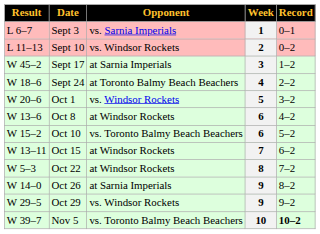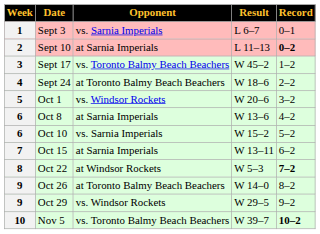 <table class="wikitable sortable">
 <tr>
-<th style="background:black;color:#FFC12D;">Result</th>
+<th style="background:black;color:#FFC12D;">Week</th>
 <th style="background:black;color:#FFC12D;">Date</th>
 <th style="background:black;color:#FFC12D;">Opponent</th>
-<th style="background:black;color:#FFC12D;">Week</th>
+<th style="background:black;color:#FFC12D;">Result</th>
 <th style="background:black;color:#FFC12D;">Record</th>
 </tr>
 <tr style="background:#ffbbbb">
-<td>L 6–7</td>
+<th>1</th>
 <td>Sept 3</td>
 <td>vs. <a href='#'>Sarnia Imperials</a></td>
-<th>1</th>
+<td>L 6–7</td>
 <td>0–1</td>
 </tr>
 <tr style="background:#ffbbbb">
+<th>2</th>
+<td>Sept 10</td>
+<td>at Sarnia Imperials</td>
 <td>L 11–13</td>
-<td>Sept 10</td>
-<td>vs. Windsor Rockets</td>
-<th>2</th>
-<td>0–2</td>
+<td><strong>0–2</strong></td>
 </tr>
 <tr style="background:#ddffdd">
+<th>3</th>
+<td>Sept 17</td>
+<td>vs. <a href='#'>Toronto Balmy Beach Beachers</a></td>
 <td>W 45–2</td>
-<td>Sept 17</td>
-<td>at Sarnia Imperials</td>
-<th>3</th>
 <td>1–2</td>
 </tr>
 <tr style="background:#ddffdd">
-<td>W 18–6</td>
+<th>4</th>
 <td>Sept 24</td>
 <td>at Toronto Balmy Beach Beachers</td>
-<th>4</th>
+<td>W 18–6</td>
 <td>2–2</td>
 </tr>
 <tr style="background:#ddffdd">
-<td>W 20–6</td>
+<th>5</th>
 <td>Oct 1</td>
 <td>vs. <a href='#'>Windsor Rockets</a></td>
-<th>5</th>
+<td>W 20–6</td>
 <td>3–2</td>
 </tr>
 <tr style="background:#ddffdd">
+<th>6</th>
+<td>Oct 8</td>
+<td>at Sarnia Imperials</td>
 <td>W 13–6</td>
-<td>Oct 8</td>
-<td>at Windsor Rockets</td>
-<th>6</th>
 <td>4–2</td>
 </tr>
 <tr style="background:#ddffdd">
+<th>6</th>
+<td>Oct 10</td>
+<td>vs. Sarnia Imperials</td>
 <td>W 15–2</td>
-<td>Oct 10</td>
-<td>vs. Toronto Balmy Beach Beachers</td>
-<th>6</th>
 <td>5–2</td>
 </tr>
 <tr style="background:#ddffdd">
+<th>7</th>
+<td>Oct 15</td>
+<td>at Sarnia Imperials</td>
 <td>W 13–11</td>
-<td>Oct 15</td>
-<td>at Windsor Rockets</td>
-<th>7</th>
 <td>6–2</td>
 </tr>
 <tr style="background:#ddffdd">
-<td>W 5–3</td>
+<th>8</th>
 <td>Oct 22</td>
 <td>at Windsor Rockets</td>
-<th>8</th>
-<td>7–2</td>
+<td>W 5–3</td>
+<td><strong>7–2</strong></td>
 </tr>
 <tr style="background:#ddffdd">
+<th>9</th>
+<td>Oct 26</td>
+<td>at Toronto Balmy Beach Beachers</td>
 <td>W 14–0</td>
-<td>Oct 26</td>
-<td>at Sarnia Imperials</td>
-<th>9</th>
 <td>8–2</td>
 </tr>
 <tr style="background:#ddffdd">
-<td>W 29–5</td>
+<th>9</th>
 <td>Oct 29</td>
 <td>vs. Windsor Rockets</td>
-<th>9</th>
+<td>W 29–5</td>
 <td>9–2</td>
 </tr>
 <tr style="background:#ddffdd">
-<td>W 39–7</td>
+<th>10</th>
 <td>Nov 5</td>
 <td>vs. Toronto Balmy Beach Beachers</td>
-<th>10</th>
+<td>W 39–7</td>
 <td><strong>10–2</strong></td>
 </tr>
 </table>
